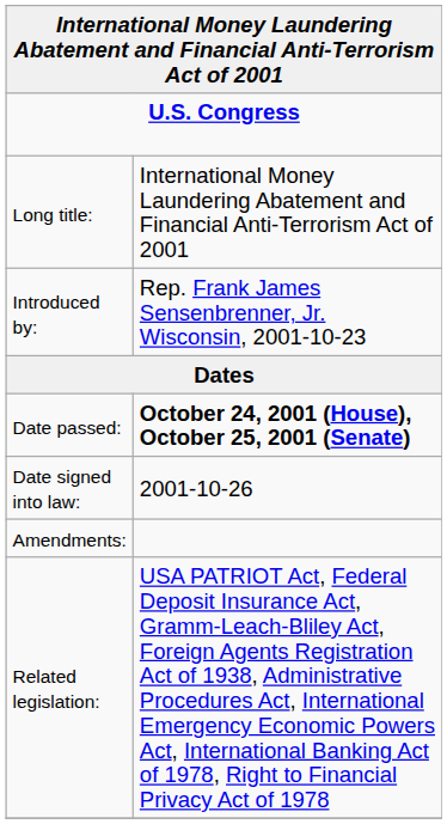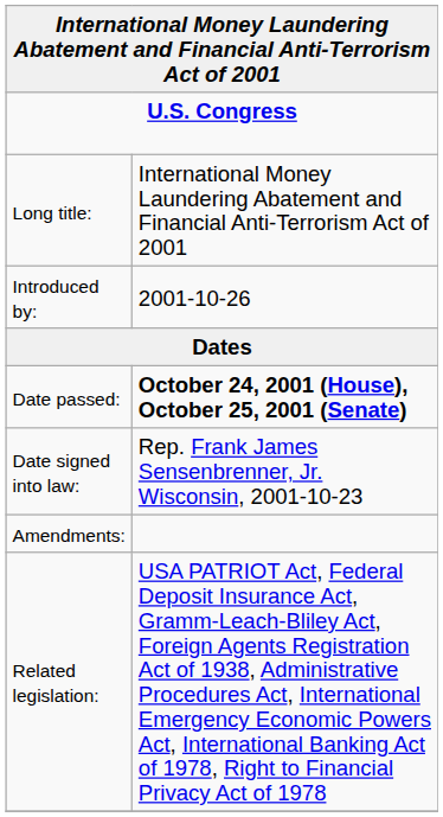 <table align="right" border="1" cellpadding="4" cellspacing="0" width="300px" style="margin: 0 0 1em 1em; background: #f9f9f9; border: 1px #aaaaaa solid; border-collapse: collapse; font-size: 95%; clear:right;">
 <tr>
 <td align="center" colspan="2" style="background: #f0f0f0"><strong><em>International Money Laundering Abatement and Financial Anti-Terrorism Act of 2001</em></strong></td>
 </tr>
 <tr>
 <td align="center" colspan="2"><strong><a href='#'>U.S. Congress</a></strong> <br> <br> </td>
 </tr>
 <tr>
 <td width="25%"><small>Long title:</small></td>
 <td>International Money Laundering Abatement and Financial Anti-Terrorism Act of 2001</td>
 </tr>
 <tr>
 <td width="25%"><small>Introduced by:</small></td>
-<td>Rep. <a href='#'>Frank James Sensenbrenner, Jr.</a> <a href='#'>Wisconsin</a>, 2001-10-23</td>
+<td>2001-10-26</td>
 </tr>
 <tr>
 <td align="center" colspan="2" style="background: #f0f0f0"><strong>Dates</strong></td>
 </tr>
 <tr>
 <td width="25%"><small>Date passed:</small></td>
 <td><strong>October 24, 2001 (<a href='#'>House</a>), October 25, 2001 (<a href='#'>Senate</a>)</strong></td>
 </tr>
 <tr>
 <td width="25%"><small>Date signed into law:</small></td>
-<td>2001-10-26</td>
+<td>Rep. <a href='#'>Frank James Sensenbrenner, Jr.</a> <a href='#'>Wisconsin</a>, 2001-10-23</td>
 </tr>
 <tr>
 <td width="25%"><small>Amendments:</small></td>
 <td></td>
 </tr>
 <tr>
 <td width="25%"><small>Related legislation:</small></td>
 <td><a href='#'>USA PATRIOT Act</a>, <a href='#'>Federal Deposit Insurance Act</a>, <a href='#'>Gramm-Leach-Bliley Act</a>, <a href='#'>Foreign Agents Registration Act of 1938</a>, <a href='#'>Administrative Procedures Act</a>, <a href='#'>International Emergency Economic Powers Act</a>, <a href='#'>International Banking Act of 1978</a>, <a href='#'>Right to Financial Privacy Act of 1978</a></td>
 </tr>
 <tr>
 </tr>
 </table>
